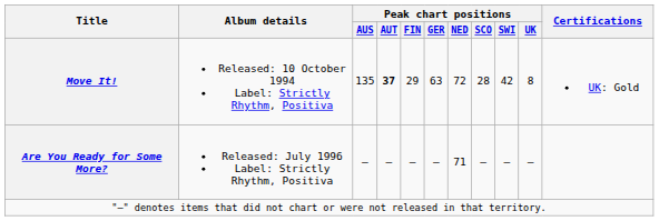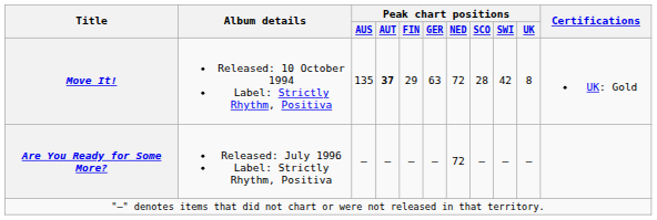 <table class="wikitable plainrowheaders" style="text-align:center;">
 <tr>
 <th scope="col" rowspan="2" style="width:16em;">Title</th>
 <th scope="col" rowspan="2" style="width:16em;">Album details</th>
 <th scope="col" colspan="8">Peak chart positions</th>
 <th rowspan="2" style="width:10em;"><a href='#'>Certifications</a></th>
 </tr>
 <tr>
 <th style="width:2em;font-size:90%;"><a href='#'>AUS</a><br></th>
 <th style="width:2em;font-size:90%;"><a href='#'>AUT</a><br></th>
 <th style="width:2em;font-size:90%;"><a href='#'>FIN</a><br></th>
 <th style="width:2em;font-size:90%;"><a href='#'>GER</a><br></th>
 <th style="width:2em;font-size:90%;"><a href='#'>NED</a><br></th>
 <th style="width:2em;font-size:90%;"><a href='#'>SCO</a><br></th>
 <th style="width:2em;font-size:90%;"><a href='#'>SWI</a><br></th>
 <th style="width:2em;font-size:90%;"><a href='#'>UK</a><br></th>
 </tr>
 <tr>
 <th scope="row"><em><a href='#'>Move It!</a></em></th>
 <td><br><ul><li>Released: 10 October 1994</li><li>Label: <a href='#'>Strictly Rhythm</a>, <a href='#'>Positiva</a></li></ul></td>
 <td>135</td>
 <td><strong>37</strong></td>
 <td>29</td>
 <td>63</td>
 <td>72</td>
 <td>28</td>
 <td>42</td>
 <td>8</td>
 <td><br><ul><li><a href='#'>UK</a>: Gold</li></ul></td>
 </tr>
 <tr>
 <th scope="row"><em><a href='#'>Are You Ready for Some More?</a></em></th>
 <td><br><ul><li>Released: July 1996</li><li>Label: Strictly Rhythm, Positiva</li></ul></td>
 <td>—</td>
 <td>—</td>
 <td>—</td>
 <td>—</td>
-<td>71</td>
+<td>72</td>
 <td>—</td>
 <td>—</td>
 <td>—</td>
 <td></td>
 </tr>
 <tr>
 <td align="center" colspan="15" style="font-size:90%">"—" denotes items that did not chart or were not released in that territory.</td>
 </tr>
 </table>
